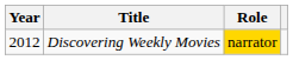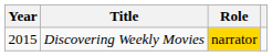 <table class="wikitable sortable">
 <tr>
 <th>Year</th>
 <th>Title</th>
 <th>Role</th>
 <th class="unsortable"></th>
 </tr>
 <tr>
-<td>2012</td>
+<td>2015</td>
 <td><em>Discovering Weekly Movies</em></td>
 <td style="background: gold;">narrator</td>
 <td></td>
 </tr>
 </table>
